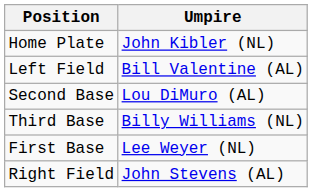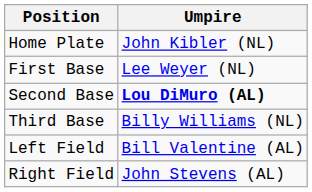 <table class="wikitable">
 <tr>
 <th>Position</th>
 <th>Umpire</th>
 </tr>
 <tr>
 <td>Home Plate</td>
 <td><a href='#'>John Kibler</a> (NL)</td>
 </tr>
 <tr>
-<td>Left Field</td>
-<td><a href='#'>Bill Valentine</a> (AL)</td>
+<td>First Base</td>
+<td><a href='#'>Lee Weyer</a> (NL)</td>
 </tr>
 <tr>
 <td>Second Base</td>
-<td><a href='#'>Lou DiMuro</a> (AL)</td>
+<td><strong><a href='#'>Lou DiMuro</a> (AL)</strong></td>
 </tr>
 <tr>
 <td>Third Base</td>
 <td><a href='#'>Billy Williams</a> (NL)</td>
 </tr>
 <tr>
-<td>First Base</td>
-<td><a href='#'>Lee Weyer</a> (NL)</td>
+<td>Left Field</td>
+<td><a href='#'>Bill Valentine</a> (AL)</td>
 </tr>
 <tr>
 <td>Right Field</td>
 <td><a href='#'>John Stevens</a> (AL)</td>
 </tr>
 </table>
